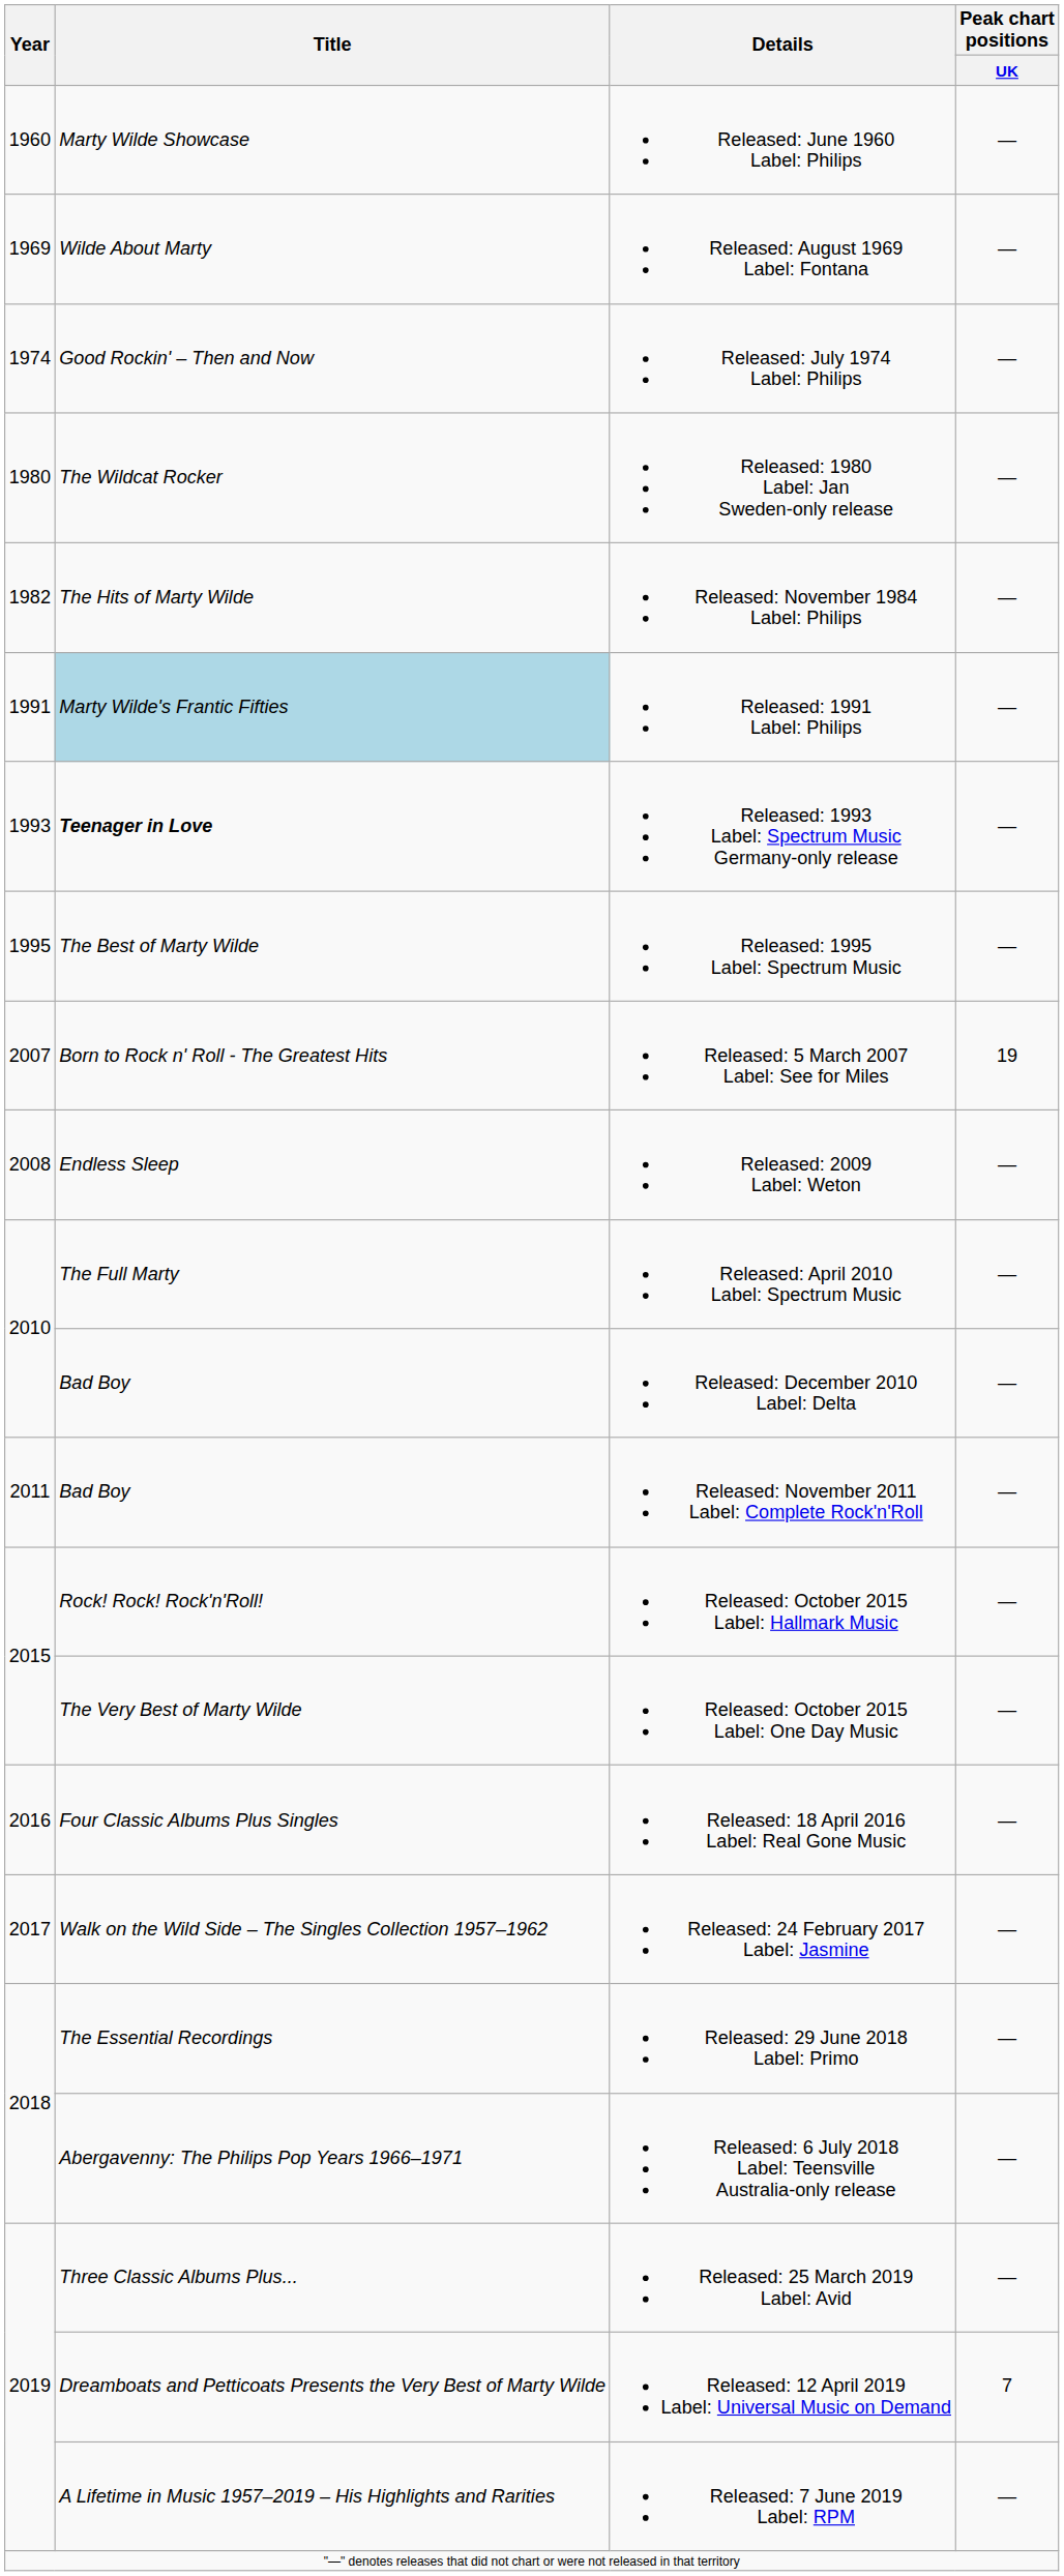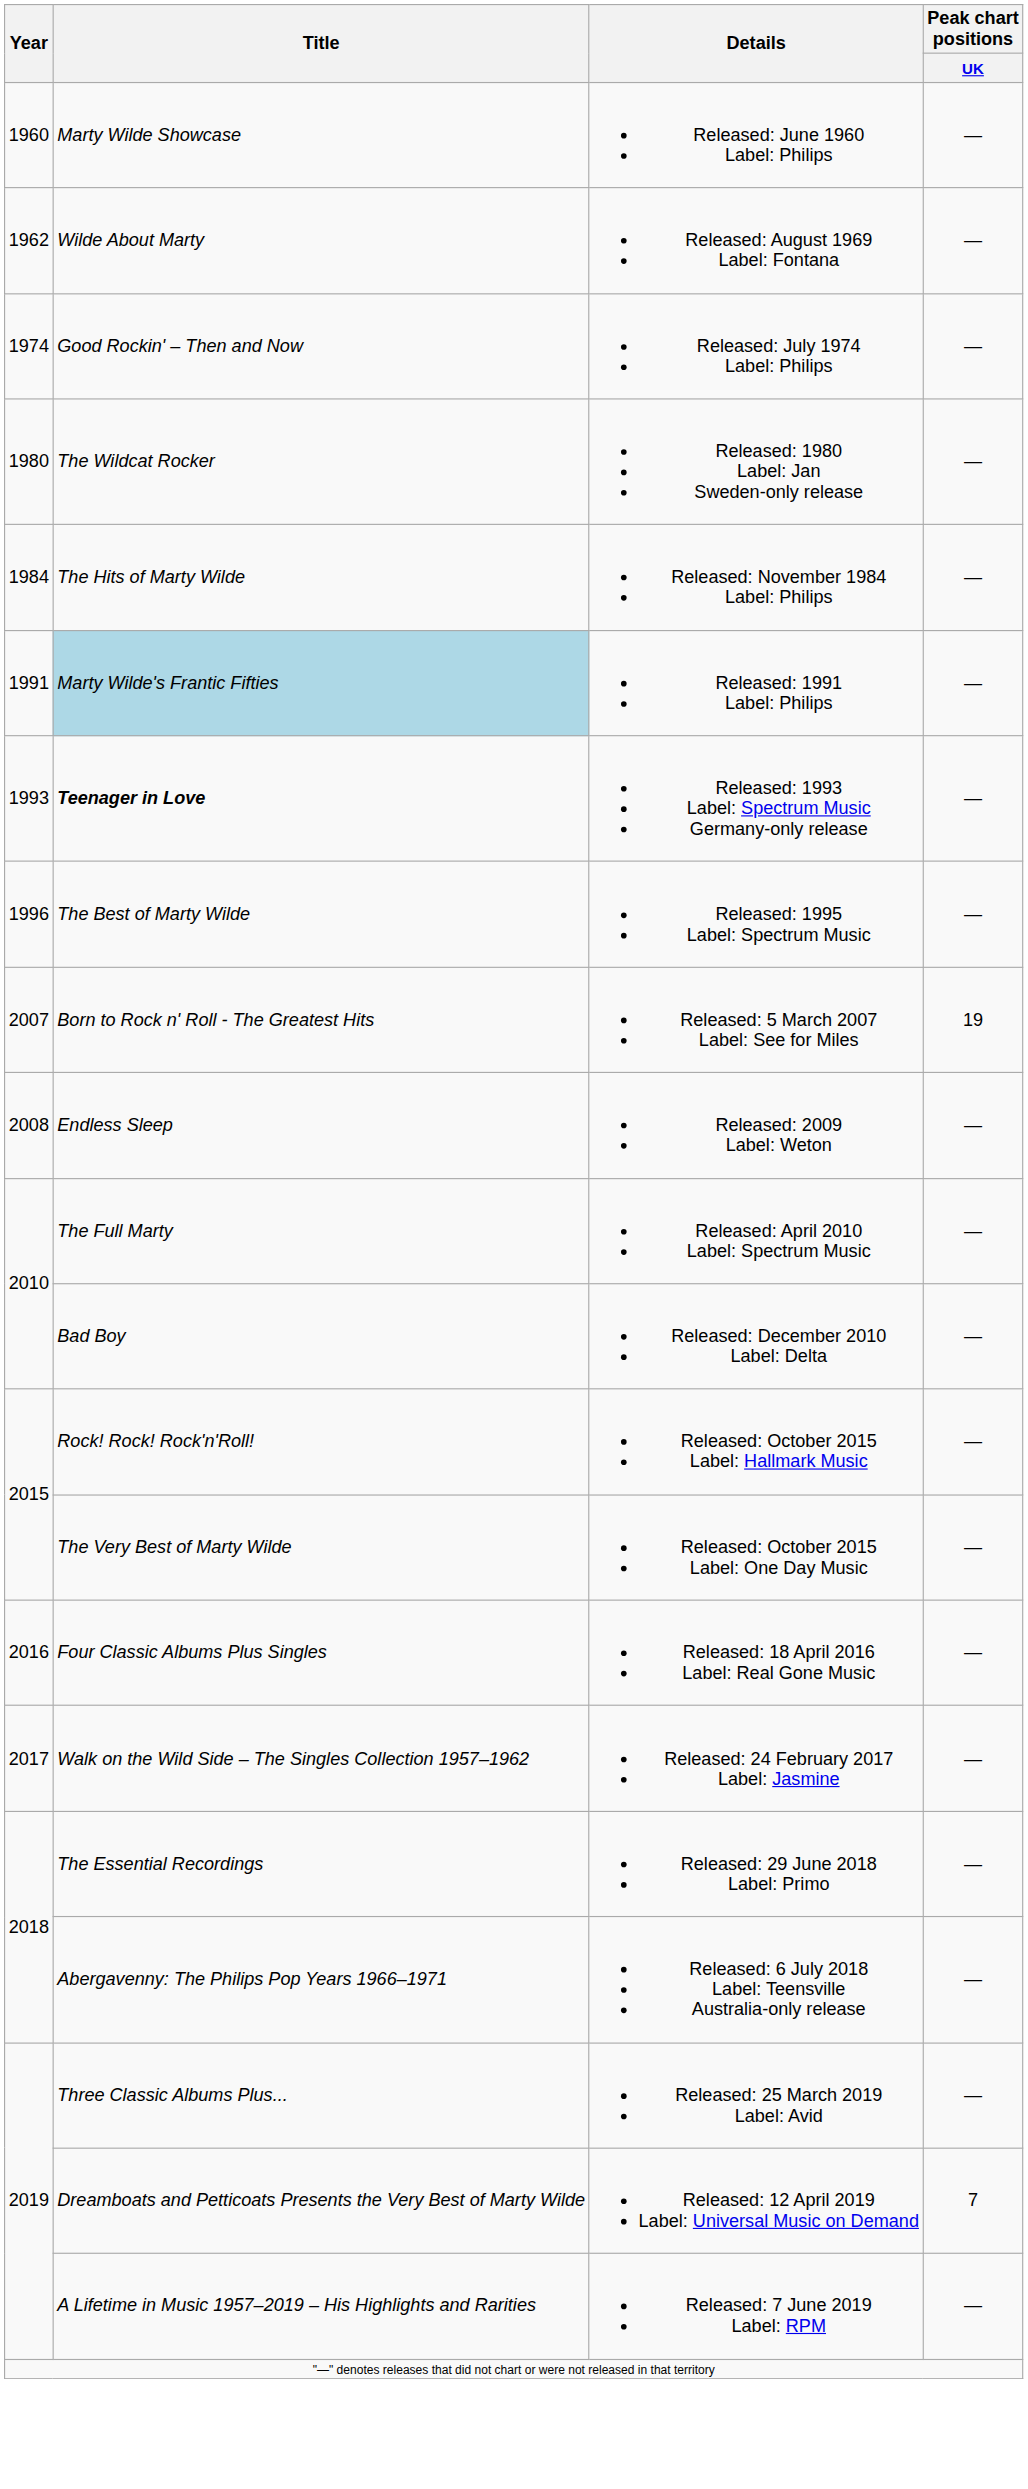 <table class="wikitable" style="text-align:center">
 <tr>
 <th rowspan="2">Year</th>
 <th rowspan="2">Title</th>
 <th rowspan="2">Details</th>
 <th>Peak chart<br>positions</th>
 </tr>
 <tr>
 <th><small><a href='#'>UK</a></small><br></th>
 </tr>
 <tr>
 <td>1960</td>
 <td align="left"><em>Marty Wilde Showcase</em></td>
 <td><br><ul><li>Released: June 1960</li><li>Label: Philips</li></ul></td>
 <td>—</td>
 </tr>
 <tr>
-<td>1969</td>
+<td>1962</td>
 <td align="left"><em>Wilde About Marty</em></td>
 <td><br><ul><li>Released: August 1969</li><li>Label: Fontana</li></ul></td>
 <td>—</td>
 </tr>
 <tr>
 <td>1974</td>
 <td align="left"><em>Good Rockin' – Then and Now</em></td>
 <td><br><ul><li>Released: July 1974</li><li>Label: Philips</li></ul></td>
 <td>—</td>
 </tr>
 <tr>
 <td>1980</td>
 <td align="left"><em>The Wildcat Rocker</em></td>
 <td><br><ul><li>Released: 1980</li><li>Label: Jan</li><li>Sweden-only release</li></ul></td>
 <td>—</td>
 </tr>
 <tr>
-<td>1982</td>
+<td>1984</td>
 <td align="left"><em>The Hits of Marty Wilde</em></td>
 <td><br><ul><li>Released: November 1984</li><li>Label: Philips</li></ul></td>
 <td>—</td>
 </tr>
 <tr>
 <td>1991</td>
 <td align="left" style="background: lightblue;"><em>Marty Wilde's Frantic Fifties</em></td>
 <td><br><ul><li>Released: 1991</li><li>Label: Philips</li></ul></td>
 <td>—</td>
 </tr>
 <tr>
 <td>1993</td>
 <td align="left"><strong><em>Teenager in Love</em></strong></td>
 <td><br><ul><li>Released: 1993</li><li>Label: <a href='#'>Spectrum Music</a></li><li>Germany-only release</li></ul></td>
 <td>—</td>
 </tr>
 <tr>
-<td>1995</td>
+<td>1996</td>
 <td align="left"><em>The Best of Marty Wilde</em></td>
 <td><br><ul><li>Released: 1995</li><li>Label: Spectrum Music</li></ul></td>
 <td>—</td>
 </tr>
 <tr>
 <td>2007</td>
 <td align="left"><em>Born to Rock n' Roll - The Greatest Hits</em></td>
 <td><br><ul><li>Released: 5 March 2007</li><li>Label: See for Miles</li></ul></td>
 <td>19</td>
 </tr>
 <tr>
 <td>2008</td>
 <td align="left"><em>Endless Sleep</em></td>
 <td><br><ul><li>Released: 2009</li><li>Label: Weton</li></ul></td>
 <td>—</td>
 </tr>
 <tr>
 <td rowspan="2">2010</td>
 <td align="left"><em>The Full Marty</em></td>
 <td><br><ul><li>Released: April 2010</li><li>Label: Spectrum Music</li></ul></td>
 <td>—</td>
 </tr>
 <tr>
 <td align="left"><em>Bad Boy</em></td>
 <td><br><ul><li>Released: December 2010</li><li>Label: Delta</li></ul></td>
-<td>—</td>
-</tr>
-<tr>
-<td>2011</td>
-<td align="left"><em>Bad Boy</em></td>
-<td><br><ul><li>Released: November 2011</li><li>Label: <a href='#'>Complete Rock'n'Roll</a></li></ul></td>
 <td>—</td>
 </tr>
 <tr>
 <td rowspan="2">2015</td>
 <td align="left"><em>Rock! Rock! Rock'n'Roll!</em></td>
 <td><br><ul><li>Released: October 2015</li><li>Label: <a href='#'>Hallmark Music</a></li></ul></td>
 <td>—</td>
 </tr>
 <tr>
 <td align="left"><em>The Very Best of Marty Wilde</em></td>
 <td><br><ul><li>Released: October 2015</li><li>Label: One Day Music</li></ul></td>
 <td>—</td>
 </tr>
 <tr>
 <td>2016</td>
 <td align="left"><em>Four Classic Albums Plus Singles</em></td>
 <td><br><ul><li>Released: 18 April 2016</li><li>Label: Real Gone Music</li></ul></td>
 <td>—</td>
 </tr>
 <tr>
 <td>2017</td>
 <td align="left"><em>Walk on the Wild Side – The Singles Collection 1957–1962</em></td>
 <td><br><ul><li>Released: 24 February 2017</li><li>Label: <a href='#'>Jasmine</a></li></ul></td>
 <td>—</td>
 </tr>
 <tr>
 <td rowspan="2">2018</td>
 <td align="left"><em>The Essential Recordings</em></td>
 <td><br><ul><li>Released: 29 June 2018</li><li>Label: Primo</li></ul></td>
 <td>—</td>
 </tr>
 <tr>
 <td align="left"><em>Abergavenny: The Philips Pop Years 1966–1971</em></td>
 <td><br><ul><li>Released: 6 July 2018</li><li>Label: Teensville</li><li>Australia-only release</li></ul></td>
 <td>—</td>
 </tr>
 <tr>
 <td rowspan="3">2019</td>
 <td align="left"><em>Three Classic Albums Plus...</em></td>
 <td><br><ul><li>Released: 25 March 2019</li><li>Label: Avid</li></ul></td>
 <td>—</td>
 </tr>
 <tr>
 <td align="left"><em>Dreamboats and Petticoats Presents the Very Best of Marty Wilde</em></td>
 <td><br><ul><li>Released: 12 April 2019</li><li>Label: <a href='#'>Universal Music on Demand</a></li></ul></td>
 <td>7</td>
 </tr>
 <tr>
 <td align="left"><em>A Lifetime in Music 1957–2019 – His Highlights and Rarities</em></td>
 <td><br><ul><li>Released: 7 June 2019</li><li>Label: <a href='#'>RPM</a></li></ul></td>
 <td>—</td>
 </tr>
 <tr>
 <td colspan="4" style="font-size:8pt">"—" denotes releases that did not chart or were not released in that territory</td>
 </tr>
 </table>
